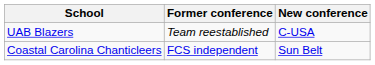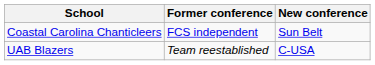 <table class="wikitable sortable">
 <tr>
 <th>School</th>
 <th>Former conference</th>
 <th>New conference</th>
 </tr>
 <tr>
+<td><a href='#'>Coastal Carolina Chanticleers</a></td>
+<td><a href='#'>FCS independent</a></td>
+<td><a href='#'>Sun Belt</a></td>
+</tr>
+<tr>
 <td><a href='#'>UAB Blazers</a></td>
 <td><em>Team reestablished</em></td>
 <td><a href='#'>C-USA</a></td>
 </tr>
-<tr>
-<td><a href='#'>Coastal Carolina Chanticleers</a></td>
-<td><a href='#'>FCS independent</a></td>
-<td><a href='#'>Sun Belt</a></td>
-</tr>
 </table>
